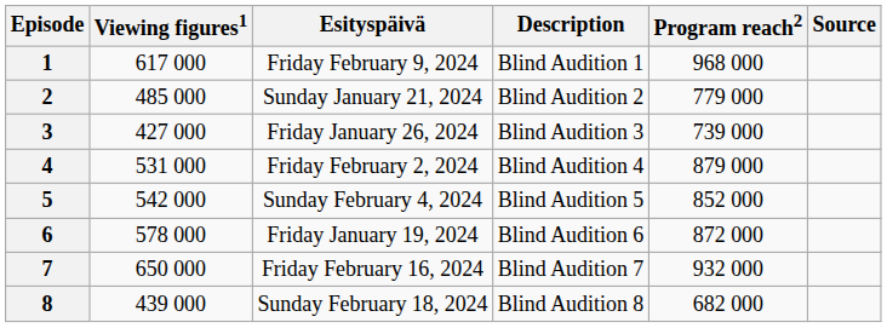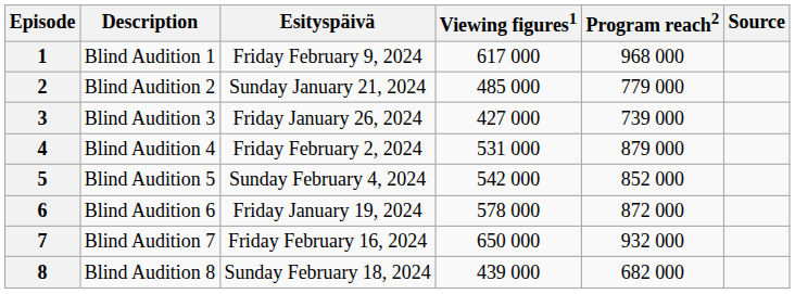 <table class="wikitable sortable" style="text-align:center">
 <tr>
 <th>Episode</th>
+<th>Description</th>
+<th>Esityspäivä</th>
 <th>Viewing figures<sup>1</sup></th>
-<th>Esityspäivä</th>
-<th>Description</th>
 <th>Program reach<sup>2</sup></th>
 <th>Source</th>
 </tr>
 <tr>
 <th>1</th>
+<td>Blind Audition 1</td>
+<td>Friday February 9, 2024</td>
 <td>617 000</td>
-<td>Friday February 9, 2024</td>
-<td>Blind Audition 1</td>
 <td>968 000</td>
 <td></td>
 </tr>
 <tr>
 <th>2</th>
+<td>Blind Audition 2</td>
+<td>Sunday January 21, 2024</td>
 <td>485 000</td>
-<td>Sunday January 21, 2024</td>
-<td>Blind Audition 2</td>
 <td>779 000</td>
 <td></td>
 </tr>
 <tr>
 <th>3</th>
+<td>Blind Audition 3</td>
+<td>Friday January 26, 2024</td>
 <td>427 000</td>
-<td>Friday January 26, 2024</td>
-<td>Blind Audition 3</td>
 <td>739 000</td>
 <td></td>
 </tr>
 <tr>
 <th>4</th>
+<td>Blind Audition 4</td>
+<td>Friday February 2, 2024</td>
 <td>531 000</td>
-<td>Friday February 2, 2024</td>
-<td>Blind Audition 4</td>
 <td>879 000</td>
 <td></td>
 </tr>
 <tr>
 <th>5</th>
+<td>Blind Audition 5</td>
+<td>Sunday February 4, 2024</td>
 <td>542 000</td>
-<td>Sunday February 4, 2024</td>
-<td>Blind Audition 5</td>
 <td>852 000</td>
 <td></td>
 </tr>
 <tr>
 <th>6</th>
+<td>Blind Audition 6</td>
+<td>Friday January 19, 2024</td>
 <td>578 000</td>
-<td>Friday January 19, 2024</td>
-<td>Blind Audition 6</td>
 <td>872 000</td>
 <td></td>
 </tr>
 <tr>
 <th>7</th>
+<td>Blind Audition 7</td>
+<td>Friday February 16, 2024</td>
 <td>650 000</td>
-<td>Friday February 16, 2024</td>
-<td>Blind Audition 7</td>
 <td>932 000</td>
 <td></td>
 </tr>
 <tr>
 <th>8</th>
+<td>Blind Audition 8</td>
+<td>Sunday February 18, 2024</td>
 <td>439 000</td>
-<td>Sunday February 18, 2024</td>
-<td>Blind Audition 8</td>
 <td>682 000</td>
 <td></td>
 </tr>
 </table>
